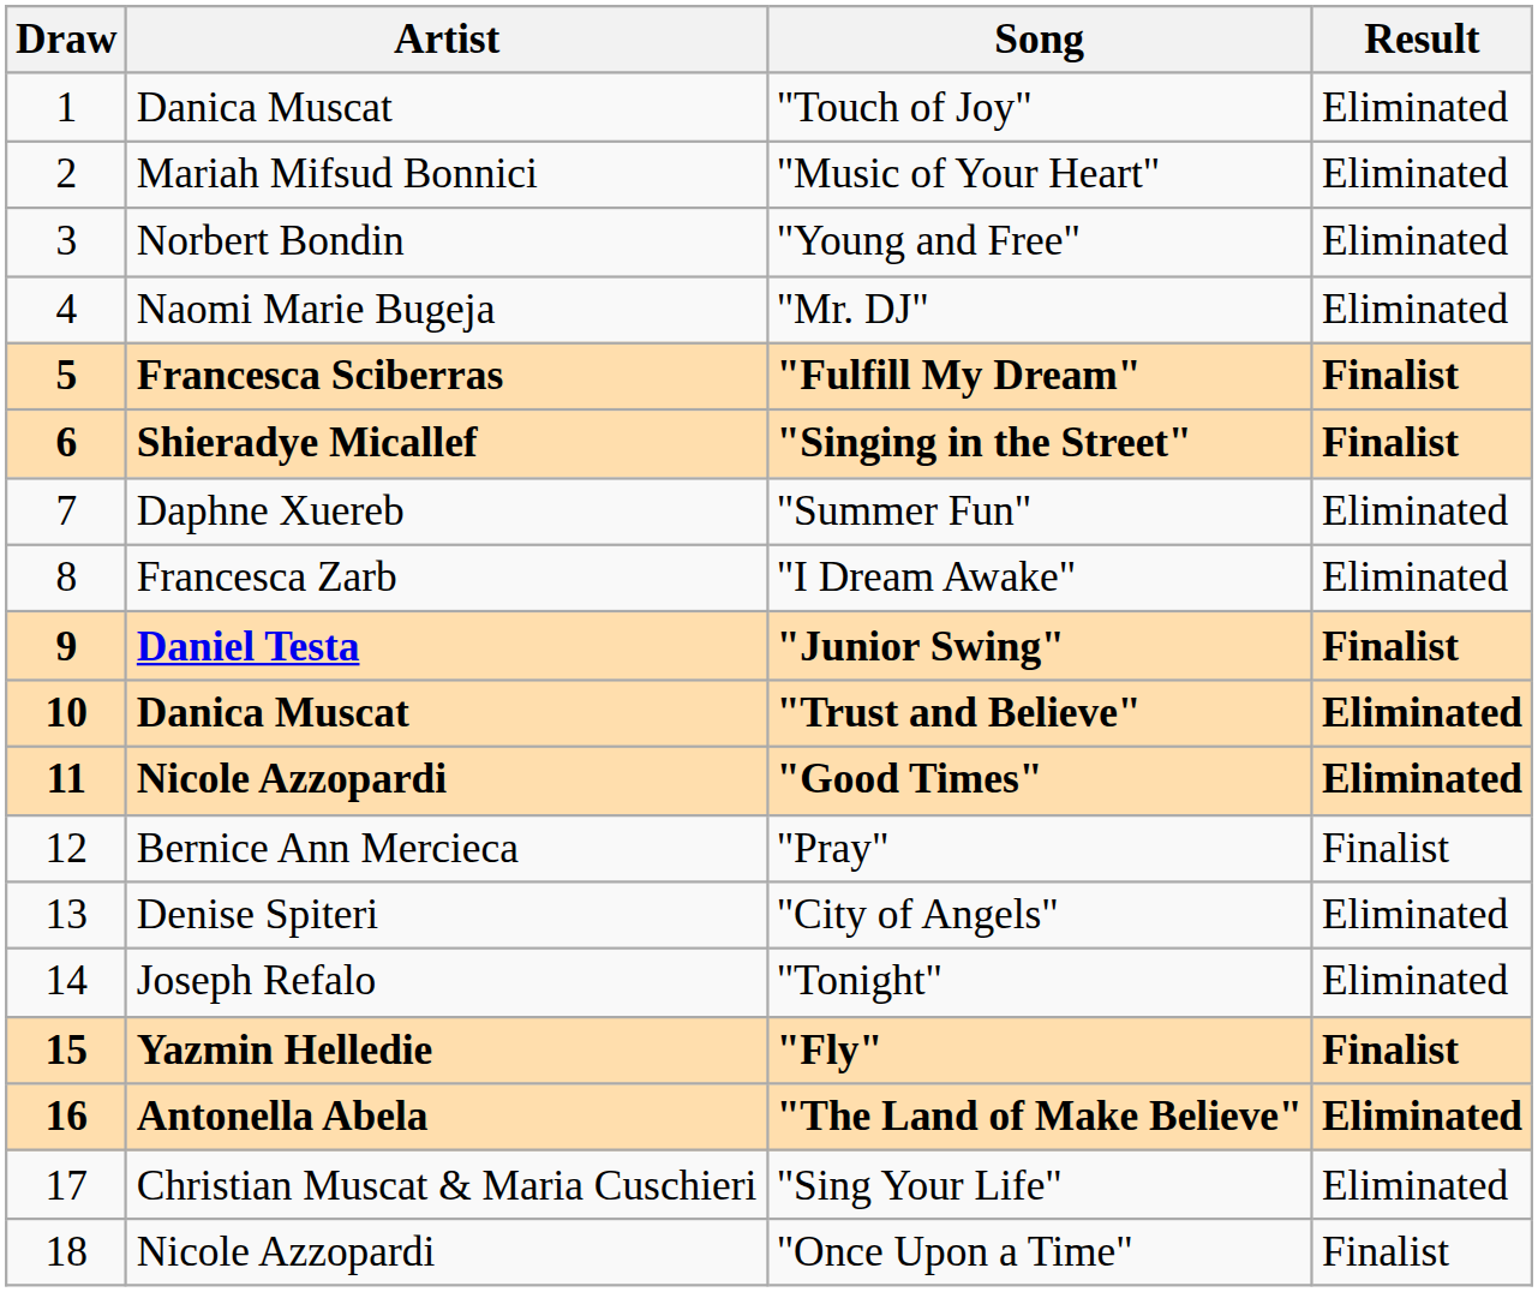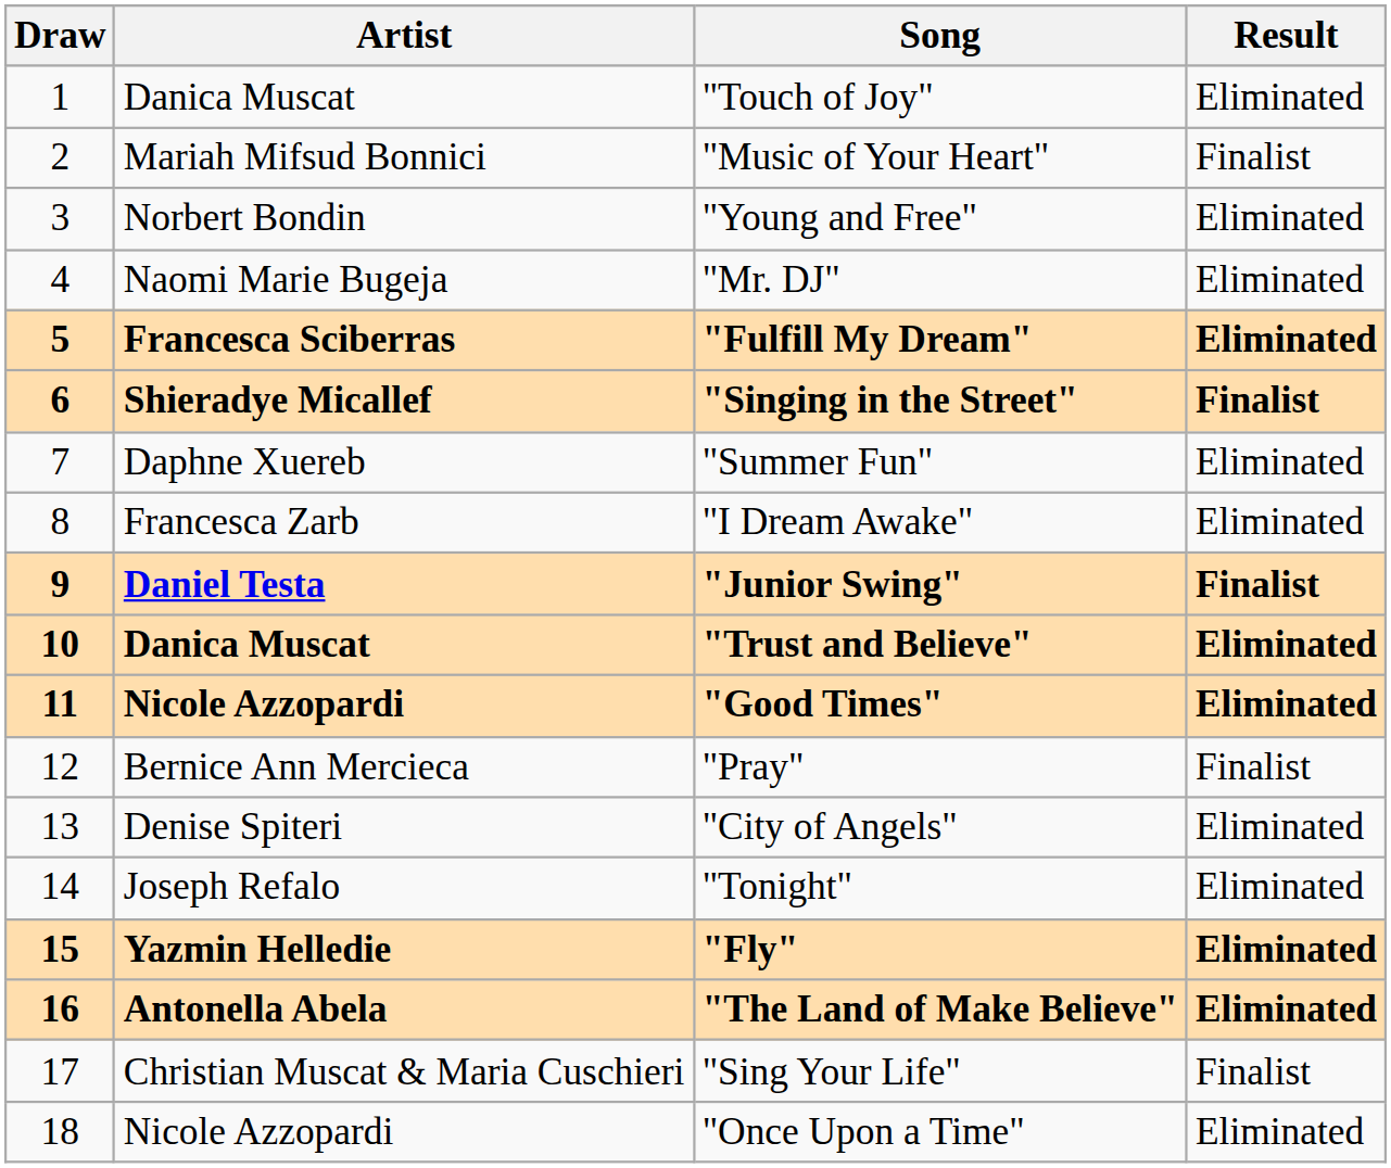 <table class="sortable wikitable" style="margin: 1em auto 1em auto; text-align:center">
 <tr bgcolor="#CCCCCC">
 <th>Draw</th>
 <th>Artist</th>
 <th>Song</th>
 <th>Result</th>
 </tr>
 <tr>
 <td>1</td>
 <td align="left">Danica Muscat</td>
 <td align="left">"Touch of Joy"</td>
 <td align="left">Eliminated</td>
 </tr>
 <tr>
 <td>2</td>
 <td align="left">Mariah Mifsud Bonnici</td>
 <td align="left">"Music of Your Heart"</td>
-<td align="left">Eliminated</td>
+<td align="left">Finalist</td>
 </tr>
 <tr>
 <td>3</td>
 <td align="left">Norbert Bondin</td>
 <td align="left">"Young and Free"</td>
 <td align="left">Eliminated</td>
 </tr>
 <tr>
 <td>4</td>
 <td align="left">Naomi Marie Bugeja</td>
 <td align="left">"Mr. DJ"</td>
 <td align="left">Eliminated</td>
 </tr>
 <tr style="font-weight:bold; background:navajowhite;">
 <td>5</td>
 <td align="left">Francesca Sciberras</td>
 <td align="left">"Fulfill My Dream"</td>
-<td align="left">Finalist</td>
+<td align="left">Eliminated</td>
 </tr>
 <tr style="font-weight:bold; background:navajowhite;">
 <td>6</td>
 <td align="left">Shieradye Micallef</td>
 <td align="left">"Singing in the Street"</td>
 <td align="left">Finalist</td>
 </tr>
 <tr>
 <td>7</td>
 <td align="left">Daphne Xuereb</td>
 <td align="left">"Summer Fun"</td>
 <td align="left">Eliminated</td>
 </tr>
 <tr>
 <td>8</td>
 <td align="left">Francesca Zarb</td>
 <td align="left">"I Dream Awake"</td>
 <td align="left">Eliminated</td>
 </tr>
 <tr style="font-weight:bold; background:navajowhite;">
 <td>9</td>
 <td align="left"><a href='#'>Daniel Testa</a></td>
 <td align="left">"Junior Swing"</td>
 <td align="left">Finalist</td>
 </tr>
 <tr style="font-weight:bold; background:navajowhite;">
 <td>10</td>
 <td align="left">Danica Muscat</td>
 <td align="left">"Trust and Believe"</td>
 <td align="left">Eliminated</td>
 </tr>
 <tr style="font-weight:bold; background:navajowhite;">
 <td>11</td>
 <td align="left">Nicole Azzopardi</td>
 <td align="left">"Good Times"</td>
 <td align="left">Eliminated</td>
 </tr>
 <tr>
 <td>12</td>
 <td align="left">Bernice Ann Mercieca</td>
 <td align="left">"Pray"</td>
 <td align="left">Finalist</td>
 </tr>
 <tr>
 <td>13</td>
 <td align="left">Denise Spiteri</td>
 <td align="left">"City of Angels"</td>
 <td align="left">Eliminated</td>
 </tr>
 <tr>
 <td>14</td>
 <td align="left">Joseph Refalo</td>
 <td align="left">"Tonight"</td>
 <td align="left">Eliminated</td>
 </tr>
 <tr style="font-weight:bold; background:navajowhite;">
 <td>15</td>
 <td align="left">Yazmin Helledie</td>
 <td align="left">"Fly"</td>
-<td align="left">Finalist</td>
+<td align="left">Eliminated</td>
 </tr>
 <tr style="font-weight:bold; background:navajowhite;">
 <td>16</td>
 <td align="left">Antonella Abela</td>
 <td align="left">"The Land of Make Believe"</td>
 <td align="left">Eliminated</td>
 </tr>
 <tr>
 <td>17</td>
 <td align="left">Christian Muscat & Maria Cuschieri</td>
 <td align="left">"Sing Your Life"</td>
-<td align="left">Eliminated</td>
+<td align="left">Finalist</td>
 </tr>
 <tr>
 <td>18</td>
 <td align="left">Nicole Azzopardi</td>
 <td align="left">"Once Upon a Time"</td>
-<td align="left">Finalist</td>
+<td align="left">Eliminated</td>
 </tr>
 </table>
